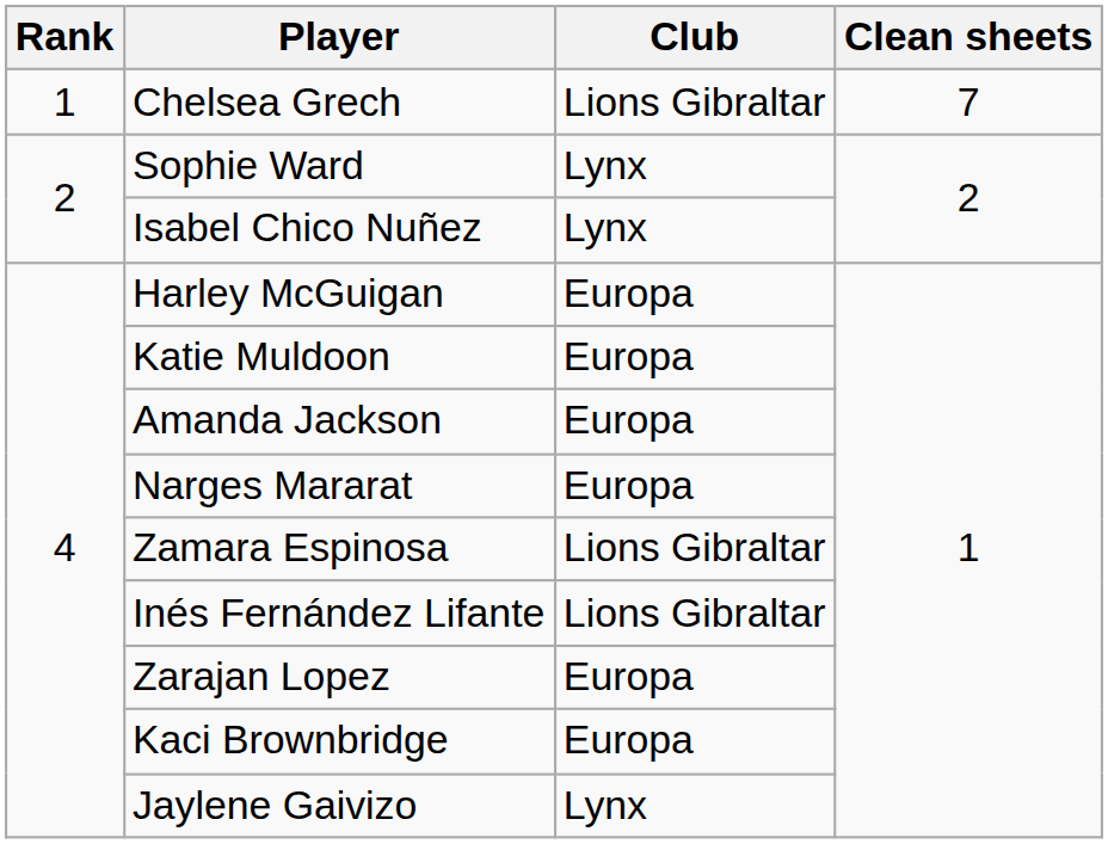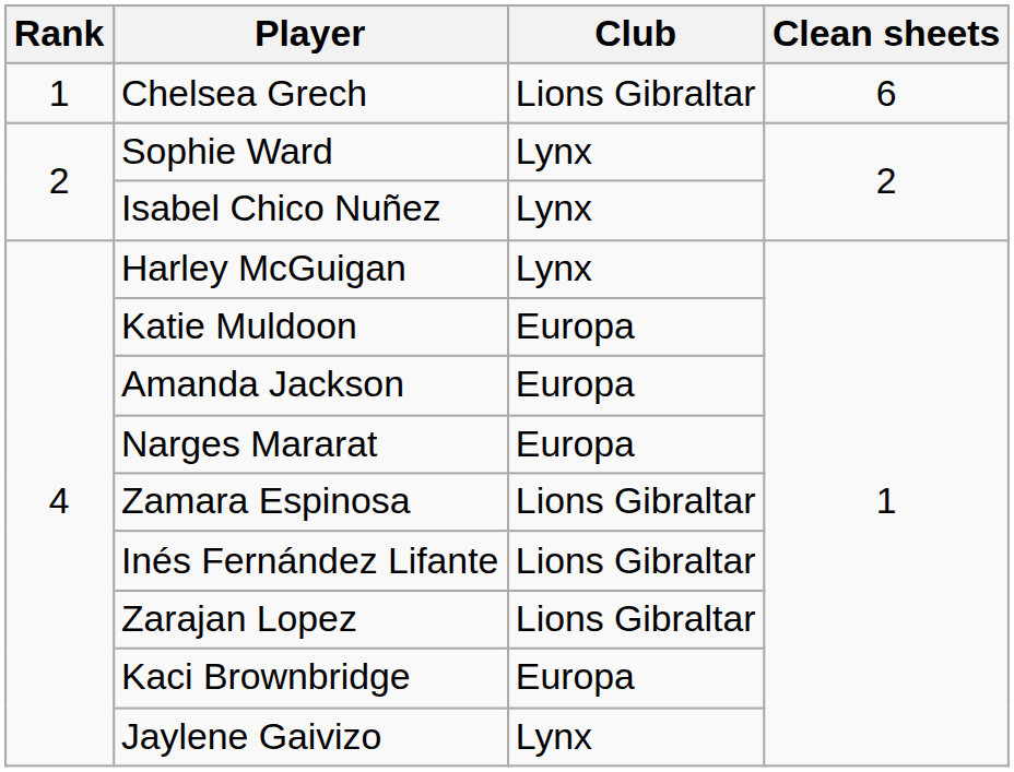 <table class="wikitable" style="text-align:center">
 <tr>
 <th>Rank</th>
 <th>Player</th>
 <th>Club</th>
 <th>Clean sheets</th>
 </tr>
 <tr>
 <td>1</td>
 <td align="left"> Chelsea Grech</td>
 <td align="left">Lions Gibraltar</td>
-<td>7</td>
+<td>6</td>
 </tr>
 <tr>
 <td rowspan=2>2</td>
 <td align="left"> Sophie Ward</td>
 <td align="left">Lynx</td>
 <td rowspan=2>2</td>
 </tr>
 <tr>
 <td align="left"> Isabel Chico Nuñez</td>
 <td align="left">Lynx</td>
 </tr>
 <tr>
 <td rowspan=9>4</td>
 <td align="left"> Harley McGuigan</td>
-<td align="left">Europa</td>
+<td align="left">Lynx</td>
 <td rowspan=9>1</td>
 </tr>
 <tr>
 <td align="left"> Katie Muldoon</td>
 <td align="left">Europa</td>
 </tr>
 <tr>
 <td align="left"> Amanda Jackson</td>
 <td align="left">Europa</td>
 </tr>
 <tr>
 <td align="left"> Narges Mararat</td>
 <td align="left">Europa</td>
 </tr>
 <tr>
 <td align="left"> Zamara Espinosa</td>
 <td align="left">Lions Gibraltar</td>
 </tr>
 <tr>
 <td align="left"> Inés Fernández Lifante</td>
 <td align="left">Lions Gibraltar</td>
 </tr>
 <tr>
 <td align="left"> Zarajan Lopez</td>
-<td align="left">Europa</td>
+<td align="left">Lions Gibraltar</td>
 </tr>
 <tr>
 <td align="left"> Kaci Brownbridge</td>
 <td align="left">Europa</td>
 </tr>
 <tr>
 <td align="left"> Jaylene Gaivizo</td>
 <td align="left">Lynx</td>
 </tr>
 </table>
